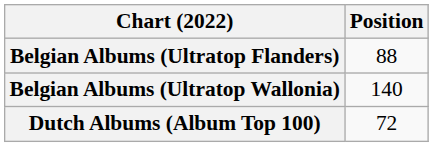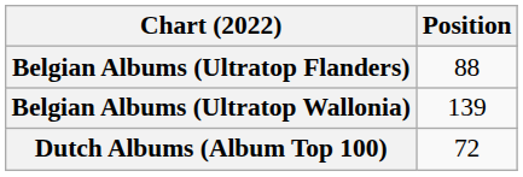 <table class="wikitable sortable plainrowheaders" style="text-align:center">
 <tr>
 <th scope="col">Chart (2022)</th>
 <th scope="col">Position</th>
 </tr>
 <tr>
 <th scope="row">Belgian Albums (Ultratop Flanders)</th>
 <td>88</td>
 </tr>
 <tr>
 <th scope="row">Belgian Albums (Ultratop Wallonia)</th>
-<td>140</td>
+<td>139</td>
 </tr>
 <tr>
 <th scope="row">Dutch Albums (Album Top 100)</th>
 <td>72</td>
 </tr>
 </table>
